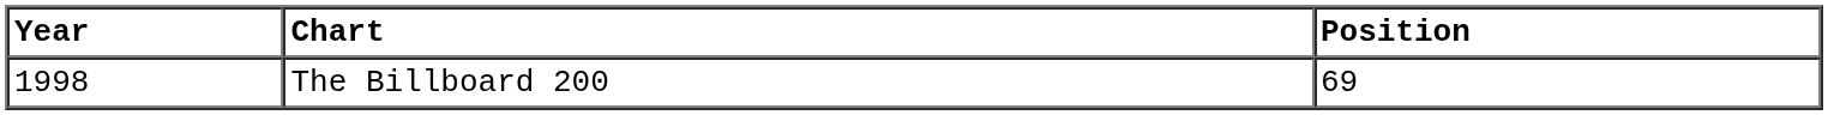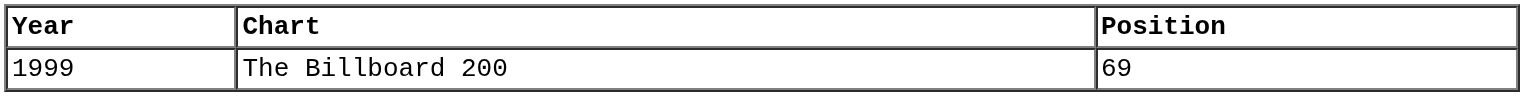 <table border=1 cellspacing=0 cellpadding=2 width="60%">
 <tr>
 <th align="left">Year</th>
 <th align="left">Chart</th>
 <th align="left">Position</th>
 </tr>
 <tr>
-<td align="left">1998</td>
+<td align="left">1999</td>
 <td align="left">The Billboard 200</td>
 <td align="left">69</td>
 </tr>
 <tr>
 </tr>
 </table>
